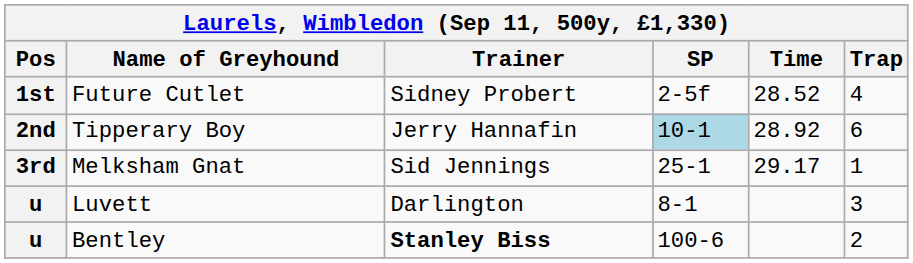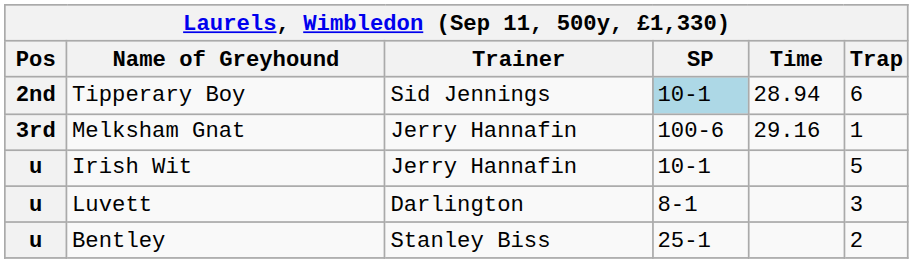 <table class="wikitable">
 <tr>
 <th colspan="6"><a href='#'>Laurels</a>, <a href='#'>Wimbledon</a> (Sep 11, 500y, £1,330)</th>
 </tr>
 <tr>
 <th width=30>Pos</th>
 <th width=180>Name of Greyhound</th>
 <th width=150>Trainer</th>
 <th width=50>SP</th>
 <th width=50>Time</th>
 <th width=30>Trap</th>
 </tr>
 <tr>
-<th>1st</th>
-<td>Future Cutlet</td>
-<td>Sidney Probert</td>
-<td>2-5f</td>
-<td>28.52</td>
-<td>4</td>
-</tr>
-<tr>
 <th>2nd</th>
 <td>Tipperary Boy</td>
-<td>Jerry Hannafin</td>
+<td>Sid Jennings</td>
 <td style="background: lightblue;">10-1</td>
-<td>28.92</td>
+<td>28.94</td>
 <td>6</td>
 </tr>
 <tr>
 <th>3rd</th>
 <td>Melksham Gnat</td>
-<td>Sid Jennings</td>
-<td>25-1</td>
-<td>29.17</td>
+<td>Jerry Hannafin</td>
+<td>100-6</td>
+<td>29.16</td>
 <td>1</td>
+</tr>
+<tr>
+<th>u</th>
+<td>Irish Wit</td>
+<td>Jerry Hannafin</td>
+<td>10-1</td>
+<td></td>
+<td>5</td>
 </tr>
 <tr>
 <th>u</th>
 <td>Luvett</td>
 <td>Darlington</td>
 <td>8-1</td>
 <td></td>
 <td>3</td>
 </tr>
 <tr>
 <th>u</th>
 <td>Bentley</td>
-<td><strong>Stanley Biss</strong></td>
-<td>100-6</td>
+<td>Stanley Biss</td>
+<td>25-1</td>
 <td></td>
 <td>2</td>
 </tr>
 </table>
